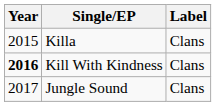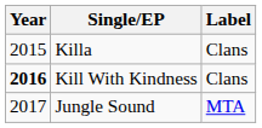 <table class="wikitable">
 <tr>
 <th>Year</th>
 <th>Single/EP</th>
 <th>Label</th>
 </tr>
 <tr>
 <td>2015</td>
 <td>Killa</td>
 <td>Clans</td>
 </tr>
 <tr>
 <td><strong>2016</strong></td>
 <td>Kill With Kindness</td>
 <td>Clans</td>
 </tr>
 <tr>
 <td>2017</td>
 <td>Jungle Sound</td>
-<td>Clans</td>
+<td><a href='#'>MTA</a></td>
 </tr>
 </table>
